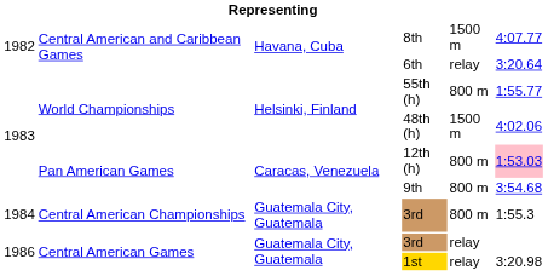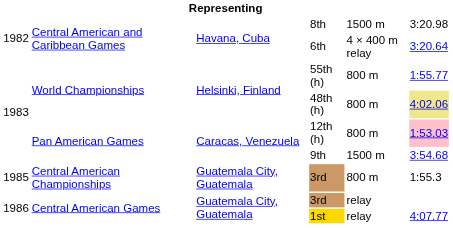 <table>
 <tr>
 <th colspan=6>Representing </th>
 </tr>
 <tr>
 <td rowspan=2>1982</td>
 <td rowspan=2><a href='#'>Central American and Caribbean Games</a></td>
 <td rowspan=2><a href='#'>Havana, Cuba</a></td>
 <td>8th</td>
 <td>1500 m</td>
-<td><a href='#'>4:07.77</a></td>
+<td>3:20.98</td>
 </tr>
 <tr>
 <td>6th</td>
-<td> relay</td>
+<td>4 × 400 m relay</td>
 <td><a href='#'>3:20.64</a></td>
 </tr>
 <tr>
 <td rowspan=4>1983</td>
 <td rowspan=2><a href='#'>World Championships</a></td>
 <td rowspan=2><a href='#'>Helsinki, Finland</a></td>
 <td>55th (h)</td>
 <td>800 m</td>
 <td><a href='#'>1:55.77</a></td>
 </tr>
 <tr>
 <td>48th (h)</td>
-<td>1500 m</td>
-<td><a href='#'>4:02.06</a></td>
+<td>800 m</td>
+<td style="background: khaki;"><a href='#'>4:02.06</a></td>
 </tr>
 <tr>
 <td rowspan=2><a href='#'>Pan American Games</a></td>
 <td rowspan=2><a href='#'>Caracas, Venezuela</a></td>
 <td>12th (h)</td>
 <td>800 m</td>
 <td style="background: pink;"><a href='#'>1:53.03</a></td>
 </tr>
 <tr>
 <td>9th</td>
-<td>800 m</td>
+<td>1500 m</td>
 <td><a href='#'>3:54.68</a></td>
 </tr>
 <tr>
-<td>1984</td>
+<td>1985</td>
 <td><a href='#'>Central American Championships</a></td>
 <td><a href='#'>Guatemala City, Guatemala</a></td>
 <td bgcolor=cc9966>3rd</td>
 <td>800 m</td>
 <td>1:55.3</td>
 </tr>
 <tr>
 <td rowspan=2>1986</td>
 <td rowspan=2><a href='#'>Central American Games</a></td>
 <td rowspan=2><a href='#'>Guatemala City, Guatemala</a></td>
 <td bgcolor=cc9966>3rd</td>
 <td> relay</td>
 <td></td>
 </tr>
 <tr>
 <td bgcolor=gold>1st</td>
 <td> relay</td>
-<td>3:20.98</td>
+<td><a href='#'>4:07.77</a></td>
 </tr>
 </table>
